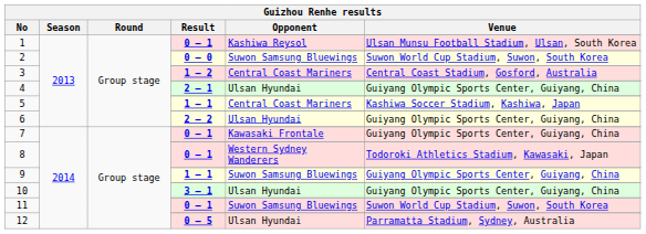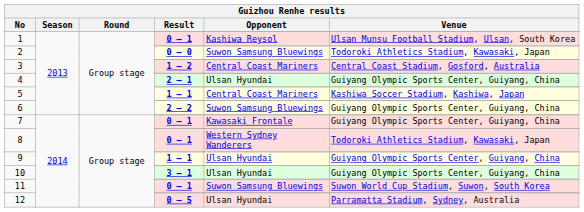 <table width=70% class="wikitable collapsible collapsed" style="text-align:">
 <tr>
 <th colspan=6>Guizhou Renhe results</th>
 </tr>
 <tr>
 <th width=5%>No</th>
 <th width=7%>Season</th>
 <th width=12%>Round</th>
 <th width=8%>Result</th>
 <th width=20%>Opponent</th>
 <th width=40%>Venue</th>
 </tr>
 <tr>
 <td rowspan=2 align=center>1</td>
 <td rowspan=12 align=center><a href='#'>2013</a></td>
 <td rowspan=12 align=center>Group stage</td>
 </tr>
 <tr bgcolor=#ffdddd>
 <td align=center><a href='#'><strong>0 – 1</strong></a></td>
 <td> <a href='#'>Kashiwa Reysol</a></td>
 <td><a href='#'>Ulsan Munsu Football Stadium</a>, <a href='#'>Ulsan</a>, South Korea</td>
 </tr>
 <tr>
 <td rowspan=2 align=center>2</td>
 </tr>
 <tr bgcolor=#ffffdd>
 <td align=center><a href='#'><strong>0 – 0</strong></a></td>
 <td> <a href='#'>Suwon Samsung Bluewings</a></td>
-<td><a href='#'>Suwon World Cup Stadium</a>, <a href='#'>Suwon</a>, <a href='#'>South Korea</a></td>
+<td><a href='#'>Todoroki Athletics Stadium</a>, <a href='#'>Kawasaki</a>, Japan</td>
 </tr>
 <tr>
 <td rowspan=2 align=center>3</td>
 </tr>
 <tr bgcolor=#ffdddd>
 <td align=center><a href='#'><strong>1 – 2</strong></a></td>
 <td> <a href='#'>Central Coast Mariners</a></td>
 <td><a href='#'>Central Coast Stadium</a>, <a href='#'>Gosford</a>, <a href='#'>Australia</a></td>
 </tr>
 <tr>
 <td rowspan=2 align=center>4</td>
 </tr>
 <tr bgcolor=#ddffdd>
 <td align=center><a href='#'><strong>2 – 1</strong></a></td>
 <td> Ulsan Hyundai</td>
 <td>Guiyang Olympic Sports Center, Guiyang, China</td>
 </tr>
 <tr>
 <td rowspan=2 align=center>5</td>
 </tr>
 <tr bgcolor=#ffffdd>
 <td align=center><a href='#'><strong>1 – 1</strong></a></td>
 <td> <a href='#'>Central Coast Mariners</a></td>
 <td><a href='#'>Kashiwa Soccer Stadium</a>, <a href='#'>Kashiwa</a>, <a href='#'>Japan</a></td>
 </tr>
 <tr>
 <td rowspan=2 align=center>6</td>
 </tr>
 <tr bgcolor=#ffffdd>
 <td align=center><a href='#'><strong>2 – 2</strong></a></td>
-<td> <a href='#'>Ulsan Hyundai</a></td>
+<td> <a href='#'>Suwon Samsung Bluewings</a></td>
 <td>Guiyang Olympic Sports Center, Guiyang, China</td>
 </tr>
 <tr>
 <td rowspan=2 align=center>7</td>
 <td rowspan=12 align=center><a href='#'>2014</a></td>
 <td rowspan=12 align=center>Group stage</td>
 </tr>
 <tr bgcolor=#ffdddd>
 <td align=center><a href='#'><strong>0 – 1</strong></a></td>
 <td> <a href='#'>Kawasaki Frontale</a></td>
 <td>Guiyang Olympic Sports Center, Guiyang, China</td>
 </tr>
 <tr>
 <td rowspan=2 align=center>8</td>
 </tr>
 <tr bgcolor=#ffdddd>
 <td align=center><a href='#'><strong>0 – 1</strong></a></td>
 <td> <a href='#'>Western Sydney Wanderers</a></td>
 <td><a href='#'>Todoroki Athletics Stadium</a>, <a href='#'>Kawasaki</a>, Japan</td>
 </tr>
 <tr>
 <td rowspan=2 align=center>9</td>
 </tr>
 <tr bgcolor=#ffffdd>
 <td align=center><a href='#'><strong>1 – 1</strong></a></td>
-<td> <a href='#'>Suwon Samsung Bluewings</a></td>
+<td> <a href='#'>Ulsan Hyundai</a></td>
 <td><a href='#'>Guiyang Olympic Sports Center</a>, <a href='#'>Guiyang</a>, <a href='#'>China</a></td>
 </tr>
 <tr>
 <td rowspan=2 align=center>10</td>
 </tr>
 <tr bgcolor=#ddffdd>
 <td align=center><a href='#'><strong>3 – 1</strong></a></td>
 <td> Ulsan Hyundai</td>
 <td>Guiyang Olympic Sports Center, Guiyang, China</td>
 </tr>
 <tr>
 <td rowspan=2 align=center>11</td>
 </tr>
 <tr bgcolor=#ffdddd>
 <td align=center><a href='#'><strong>0 – 1</strong></a></td>
 <td> <a href='#'>Suwon Samsung Bluewings</a></td>
 <td><a href='#'>Suwon World Cup Stadium</a>, <a href='#'>Suwon</a>, <a href='#'>South Korea</a></td>
 </tr>
 <tr>
 <td rowspan=2 align=center>12</td>
 </tr>
 <tr bgcolor=#ffdddd>
 <td align=center><a href='#'><strong>0 – 5</strong></a></td>
 <td> Ulsan Hyundai</td>
 <td><a href='#'>Parramatta Stadium</a>, <a href='#'>Sydney</a>, Australia</td>
 </tr>
 </table>
